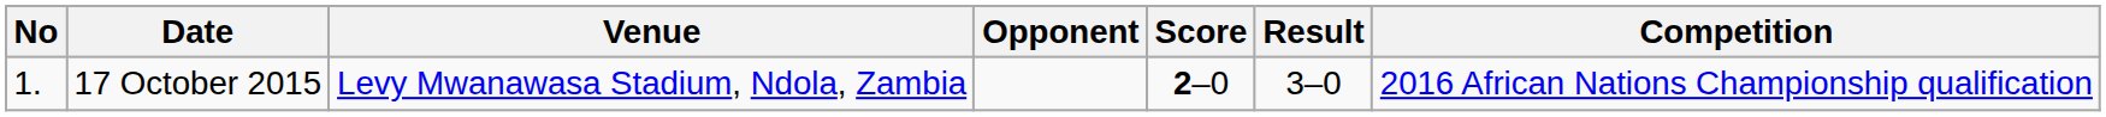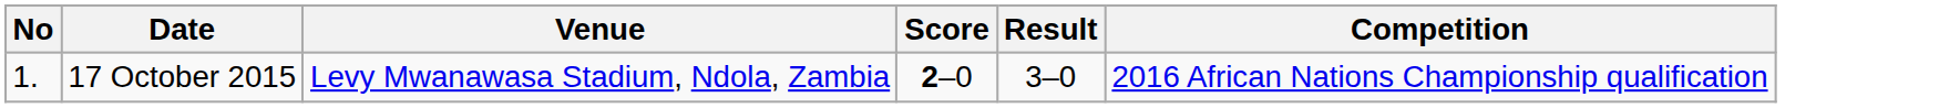 <table class="wikitable" style="font-size:85%;">
 <tr>
 <th>No</th>
 <th>Date</th>
 <th>Venue</th>
-<th>Opponent</th>
 <th>Score</th>
 <th>Result</th>
 <th>Competition</th>
 </tr>
 <tr>
 <td>1.</td>
 <td>17 October 2015</td>
 <td><a href='#'>Levy Mwanawasa Stadium</a>, <a href='#'>Ndola</a>, <a href='#'>Zambia</a></td>
-<td></td>
 <td align=center><strong>2</strong>–0</td>
 <td align=center>3–0</td>
 <td><a href='#'>2016 African Nations Championship qualification</a></td>
 </tr>
 </table>
